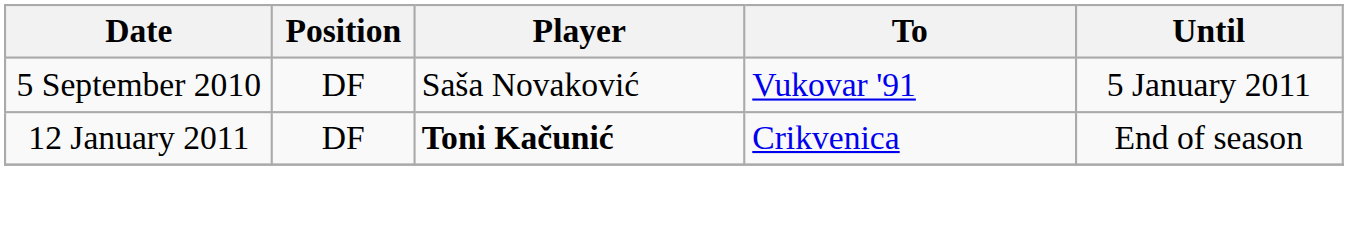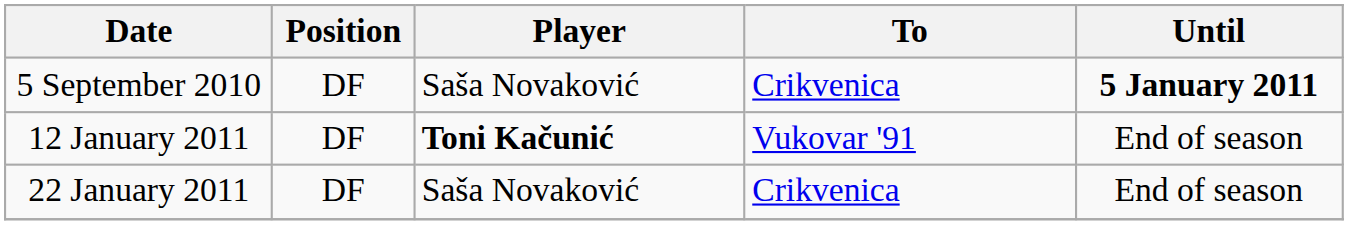 <table class="wikitable" style="text-align: center;">
 <tr>
 <th width=120>Date</th>
 <th width=60>Position</th>
 <th width=150>Player</th>
 <th width=150>To</th>
 <th width=120>Until</th>
 </tr>
 <tr>
 <td>5 September 2010</td>
 <td>DF</td>
 <td style="text-align:left;"> Saša Novaković</td>
-<td style="text-align:left;"><a href='#'>Vukovar '91</a></td>
-<td>5 January 2011</td>
+<td style="text-align:left;"><a href='#'>Crikvenica</a></td>
+<td><strong>5 January 2011</strong></td>
 </tr>
 <tr>
 <td>12 January 2011</td>
 <td>DF</td>
 <td style="text-align:left;"><strong> Toni Kačunić</strong></td>
+<td style="text-align:left;"><a href='#'>Vukovar '91</a></td>
+<td>End of season</td>
+</tr>
+<tr>
+<td>22 January 2011</td>
+<td>DF</td>
+<td style="text-align:left;"> Saša Novaković</td>
 <td style="text-align:left;"><a href='#'>Crikvenica</a></td>
 <td>End of season</td>
 </tr>
 <tr>
 </tr>
 </table>
